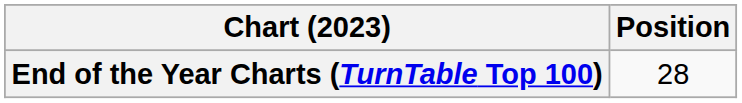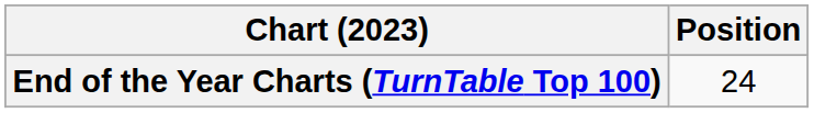 <table class="wikitable sortable plainrowheaders" style="text-align:center">
 <tr>
 <th scope="col">Chart (2023)</th>
 <th scope="col">Position</th>
 </tr>
 <tr>
 <th scope="row">End of the Year Charts (<a href='#'><em>TurnTable</em> Top 100</a>)</th>
-<td>28</td>
+<td>24</td>
 </tr>
 </table>
